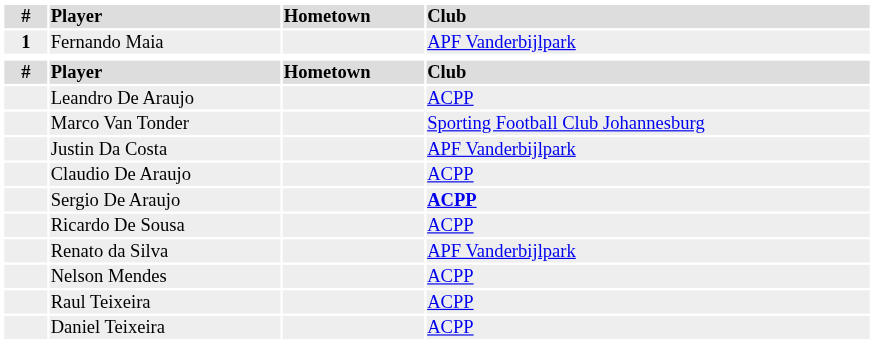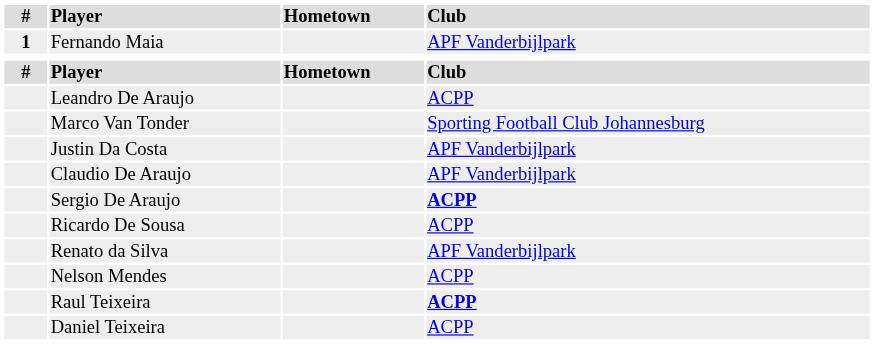 <table width=750>
 <tr>
 <th colspan=9></th>
 </tr>
 <tr bgcolor="#dddddd">
 <th width=5%>#</th>
 <td align=left!!width=35%><strong>Player</strong></td>
 <td align=center!!width=20%><strong>Hometown</strong></td>
 <td align=center!!width=35%><strong>Club</strong></td>
 </tr>
 <tr bgcolor="#eeeeee">
 <td align=center><strong>1</strong></td>
 <td>Fernando Maia</td>
 <td></td>
 <td><a href='#'>APF Vanderbijlpark</a></td>
 </tr>
 <tr>
 <th colspan=9></th>
 </tr>
 <tr bgcolor="#dddddd">
 <th width=5%>#</th>
 <td align=left!!width=35%><strong>Player</strong></td>
 <td align=center!!width=20%><strong>Hometown</strong></td>
 <td align=center!!width=35%><strong>Club</strong></td>
 </tr>
 <tr bgcolor="#eeeeee">
 <td align=center></td>
 <td>Leandro De Araujo</td>
 <td></td>
 <td><a href='#'>ACPP</a></td>
 </tr>
 <tr bgcolor="#eeeeee">
 <td align=center></td>
 <td>Marco Van Tonder</td>
 <td></td>
 <td><a href='#'>Sporting Football Club Johannesburg</a></td>
 </tr>
 <tr bgcolor="#eeeeee">
 <td align=center></td>
 <td>Justin Da Costa</td>
 <td></td>
 <td><a href='#'>APF Vanderbijlpark</a></td>
 </tr>
 <tr bgcolor="#eeeeee">
 <td align=center></td>
 <td>Claudio De Araujo</td>
 <td></td>
-<td><a href='#'>ACPP</a></td>
+<td><a href='#'>APF Vanderbijlpark</a></td>
 </tr>
 <tr bgcolor="#eeeeee">
 <td align=center></td>
 <td>Sergio De Araujo</td>
 <td></td>
 <td><strong><a href='#'>ACPP</a></strong></td>
 </tr>
 <tr bgcolor="#eeeeee">
 <td align=center></td>
 <td>Ricardo De Sousa</td>
 <td></td>
 <td><a href='#'>ACPP</a></td>
 </tr>
 <tr bgcolor="#eeeeee">
 <td align=center></td>
 <td>Renato da Silva</td>
 <td></td>
 <td><a href='#'>APF Vanderbijlpark</a></td>
 </tr>
 <tr bgcolor="#eeeeee">
 <td align=center></td>
 <td>Nelson Mendes</td>
 <td></td>
 <td><a href='#'>ACPP</a></td>
 </tr>
 <tr bgcolor="#eeeeee">
 <td align=center></td>
 <td>Raul Teixeira</td>
 <td></td>
-<td><a href='#'>ACPP</a></td>
+<td><strong><a href='#'>ACPP</a></strong></td>
 </tr>
 <tr bgcolor="#eeeeee">
 <td align=center></td>
 <td>Daniel Teixeira</td>
 <td></td>
 <td><a href='#'>ACPP</a></td>
 </tr>
 </table>
